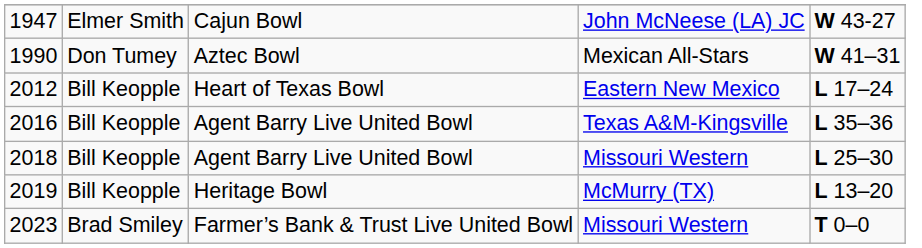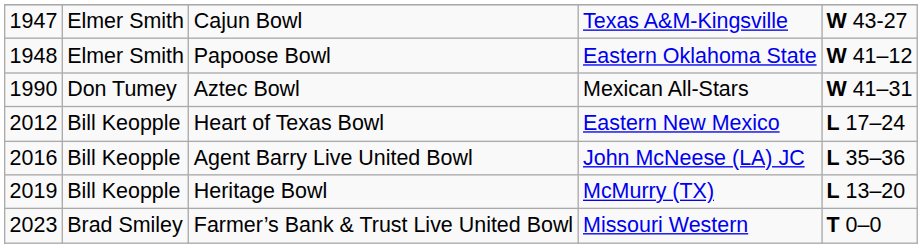 <table class="wikitable">
 <tr>
 </tr>
 <tr>
 <td>1947</td>
 <td>Elmer Smith</td>
 <td>Cajun Bowl</td>
-<td><a href='#'>John McNeese (LA) JC</a></td>
+<td><a href='#'>Texas A&M-Kingsville</a></td>
 <td><strong>W</strong> 43-27</td>
+</tr>
+<tr>
+<td>1948</td>
+<td>Elmer Smith</td>
+<td>Papoose Bowl</td>
+<td><a href='#'>Eastern Oklahoma State</a></td>
+<td><strong>W</strong> 41–12</td>
 </tr>
 <tr>
 <td>1990</td>
 <td>Don Tumey</td>
 <td>Aztec Bowl</td>
 <td>Mexican All-Stars</td>
 <td><strong>W</strong> 41–31</td>
 </tr>
 <tr>
 <td>2012</td>
 <td>Bill Keopple</td>
 <td>Heart of Texas Bowl</td>
 <td><a href='#'>Eastern New Mexico</a></td>
 <td><strong>L</strong> 17–24</td>
 </tr>
 <tr>
 <td>2016</td>
 <td>Bill Keopple</td>
 <td>Agent Barry Live United Bowl</td>
-<td><a href='#'>Texas A&M-Kingsville</a></td>
+<td><a href='#'>John McNeese (LA) JC</a></td>
 <td><strong>L</strong> 35–36</td>
-</tr>
-<tr>
-<td>2018</td>
-<td>Bill Keopple</td>
-<td>Agent Barry Live United Bowl</td>
-<td><a href='#'>Missouri Western</a></td>
-<td><strong>L</strong> 25–30</td>
 </tr>
 <tr>
 <td>2019</td>
 <td>Bill Keopple</td>
 <td>Heritage Bowl</td>
 <td><a href='#'>McMurry (TX)</a></td>
 <td><strong>L</strong> 13–20</td>
 </tr>
 <tr>
 <td>2023</td>
 <td>Brad Smiley</td>
 <td>Farmer’s Bank & Trust Live United Bowl</td>
 <td><a href='#'>Missouri Western</a></td>
 <td><strong>T</strong> 0–0</td>
 </tr>
 </table>
